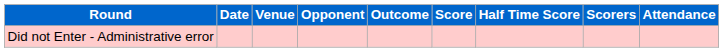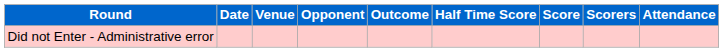 <table class="wikitable">
 <tr>
 <td style="background:#0066CC; color:#FFFFFF; text-align:center;"><strong>Round</strong></td>
 <td style="background:#0066CC; color:#FFFFFF; text-align:center;"><strong>Date</strong></td>
 <td style="background:#0066CC; color:#FFFFFF; text-align:center;"><strong>Venue</strong></td>
 <td style="background:#0066CC; color:#FFFFFF; text-align:center;"><strong>Opponent</strong></td>
 <td style="background:#0066CC; color:#FFFFFF; text-align:center;"><strong>Outcome</strong></td>
+<td style="background:#0066CC; color:#FFFFFF; text-align:center;"><strong>Half Time Score</strong></td>
 <td style="background:#0066CC; color:#FFFFFF; text-align:center;"><strong>Score</strong></td>
-<td style="background:#0066CC; color:#FFFFFF; text-align:center;"><strong>Half Time Score</strong></td>
 <td style="background:#0066CC; color:#FFFFFF; text-align:center;"><strong>Scorers</strong></td>
 <td style="background:#0066CC; color:#FFFFFF; text-align:center;"><strong>Attendance</strong></td>
 </tr>
 <tr bgcolor="#FFCCCC">
 <td>Did not Enter - Administrative error</td>
 <td></td>
 <td></td>
 <td></td>
 <td></td>
 <td></td>
 <td></td>
 <td></td>
 <td></td>
 </tr>
 </table>
